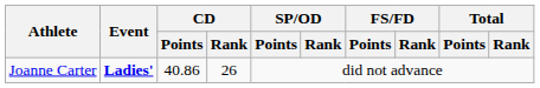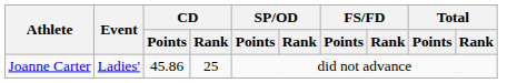 <table class="wikitable" style="font-size:90%">
 <tr>
 <th rowspan="2">Athlete</th>
 <th rowspan="2">Event</th>
 <th colspan="2">CD</th>
 <th colspan="2">SP/OD</th>
 <th colspan="2">FS/FD</th>
 <th colspan="2">Total</th>
 </tr>
 <tr>
 <th>Points</th>
 <th>Rank</th>
 <th>Points</th>
 <th>Rank</th>
 <th>Points</th>
 <th>Rank</th>
 <th>Points</th>
 <th>Rank</th>
 </tr>
 <tr>
 <td><a href='#'>Joanne Carter</a></td>
-<td><strong><a href='#'>Ladies'</a></strong></td>
-<td style="text-align:center;">40.86</td>
-<td style="text-align:center;">26</td>
+<td><a href='#'>Ladies'</a></td>
+<td style="text-align:center;">45.86</td>
+<td style="text-align:center;">25</td>
 <td style="text-align:center;" colspan="6">did not advance</td>
 </tr>
 </table>
